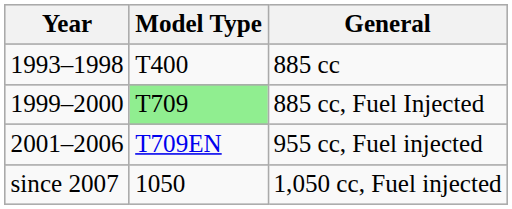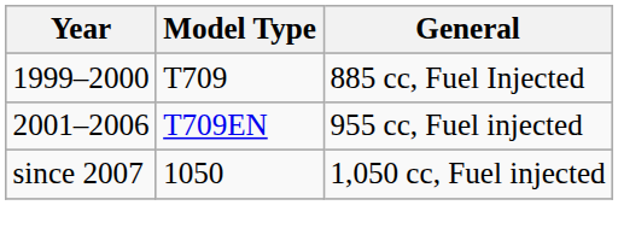 <table class="wikitable">
 <tr>
 <th>Year</th>
 <th>Model Type</th>
 <th>General</th>
 </tr>
 <tr>
-<td>1993–1998</td>
-<td>T400</td>
-<td>885 cc</td>
-</tr>
-<tr>
 <td>1999–2000</td>
-<td style="background: lightgreen;">T709</td>
+<td>T709</td>
 <td>885 cc, Fuel Injected</td>
 </tr>
 <tr>
 <td>2001–2006</td>
 <td><a href='#'>T709EN</a></td>
 <td>955 cc, Fuel injected</td>
 </tr>
 <tr>
 <td>since 2007</td>
 <td>1050</td>
 <td>1,050 cc, Fuel injected</td>
 </tr>
 </table>
